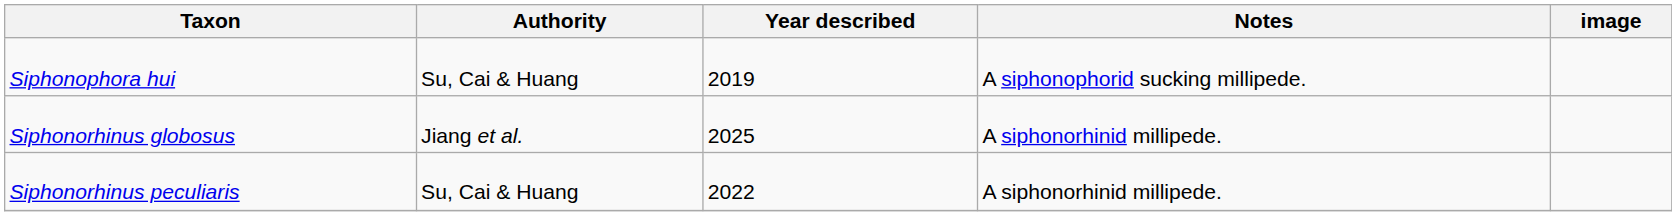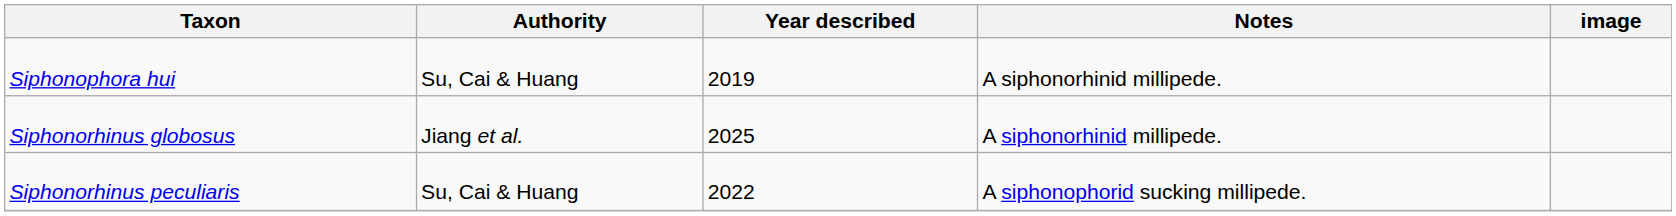 <table class="wikitable sortable" align="center" width="100%">
 <tr>
 <th>Taxon</th>
 <th>Authority</th>
 <th>Year described</th>
 <th>Notes</th>
 <th>image</th>
 </tr>
 <tr>
 <td><br><em><a href='#'>Siphonophora hui</a></em></td>
 <td><br>Su, Cai & Huang</td>
 <td><br>2019</td>
-<td><br>A <a href='#'>siphonophorid</a> sucking millipede.</td>
+<td><br>A siphonorhinid millipede.</td>
 <td></td>
 </tr>
 <tr>
 <td><br><em><a href='#'>Siphonorhinus globosus</a></em></td>
 <td><br>Jiang <em>et al.</em></td>
 <td><br>2025</td>
 <td><br>A <a href='#'>siphonorhinid</a> millipede.</td>
 <td></td>
 </tr>
 <tr>
 <td><br><em><a href='#'>Siphonorhinus peculiaris</a></em></td>
 <td><br>Su, Cai & Huang</td>
 <td><br>2022</td>
-<td><br>A siphonorhinid millipede.</td>
+<td><br>A <a href='#'>siphonophorid</a> sucking millipede.</td>
 <td></td>
 </tr>
 <tr>
 </tr>
 </table>
